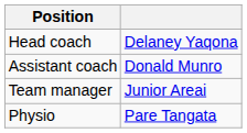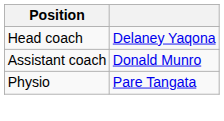 <table class=wikitable>
 <tr>
 <th>Position</th>
 <th></th>
 </tr>
 <tr>
 <td>Head coach</td>
 <td> <a href='#'>Delaney Yaqona</a></td>
 </tr>
 <tr>
 <td>Assistant coach</td>
 <td> <a href='#'>Donald Munro</a></td>
 </tr>
 <tr>
-<td>Team manager</td>
-<td> <a href='#'>Junior Areai</a></td>
-</tr>
-<tr>
 <td>Physio</td>
 <td> <a href='#'>Pare Tangata</a></td>
 </tr>
 </table>
